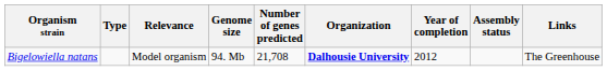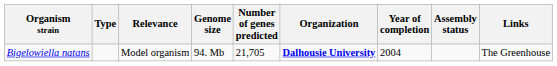 <table class="wikitable sortable mw-collapsible">
 <tr>
 <th>Organism<br><small>strain</small></th>
 <th>Type</th>
 <th>Relevance</th>
 <th>Genome<br>size</th>
 <th>Number<br>of genes<br>predicted</th>
 <th>Organization</th>
 <th>Year of<br>completion</th>
 <th>Assembly<br>status</th>
 <th>Links</th>
 </tr>
 <tr>
 <td><em><a href='#'>Bigelowiella natans</a></em></td>
 <td></td>
 <td>Model organism</td>
 <td>94. Mb</td>
-<td>21,708</td>
+<td>21,705</td>
 <td><strong><a href='#'>Dalhousie University</a></strong></td>
-<td>2012</td>
+<td>2004</td>
 <td></td>
 <td>The Greenhouse</td>
 </tr>
 </table>
